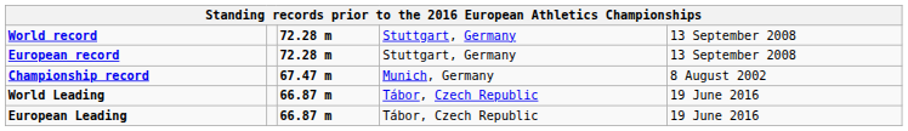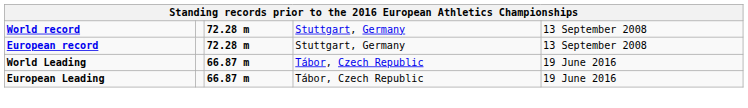 <table class="wikitable" width=75%>
 <tr>
 <th colspan="5">Standing records prior to the 2016 European Athletics Championships</th>
 </tr>
 <tr>
 <td><strong><a href='#'>World record</a></strong></td>
 <td></td>
 <td><strong>72.28 m</strong></td>
 <td><a href='#'>Stuttgart</a>, <a href='#'>Germany</a></td>
 <td>13 September 2008</td>
 </tr>
 <tr>
 <td><strong><a href='#'>European record</a></strong></td>
 <td></td>
 <td><strong>72.28 m</strong></td>
 <td>Stuttgart, Germany</td>
 <td>13 September 2008</td>
 </tr>
 <tr>
-<td><strong><a href='#'>Championship record</a></strong></td>
-<td></td>
-<td><strong>67.47 m</strong></td>
-<td><a href='#'>Munich</a>, Germany</td>
-<td>8 August 2002</td>
-</tr>
-<tr>
 <td><strong>World Leading</strong></td>
 <td></td>
 <td><strong>66.87 m</strong></td>
 <td><a href='#'>Tábor</a>, <a href='#'>Czech Republic</a></td>
 <td>19 June 2016</td>
 </tr>
 <tr>
 <td><strong>European Leading</strong></td>
 <td></td>
 <td><strong>66.87 m</strong></td>
 <td>Tábor, Czech Republic</td>
 <td>19 June 2016</td>
 </tr>
 </table>
